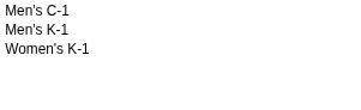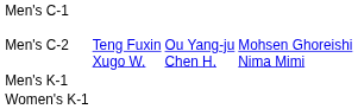 <table>
 <tr>
 <td>Men's C-1</td>
 <td></td>
 <td></td>
 <td></td>
+</tr>
+<tr>
+<td>Men's C-2</td>
+<td><br><a href='#'>Teng Fuxin</a><br><a href='#'>Xugo W.</a></td>
+<td><br><a href='#'>Ou Yang-ju</a><br><a href='#'>Chen H.</a></td>
+<td><br><a href='#'>Mohsen Ghoreishi</a><br><a href='#'>Nima Mimi</a></td>
 </tr>
 <tr>
 <td>Men's K-1</td>
 <td></td>
 <td></td>
 <td></td>
 </tr>
 <tr>
 <td>Women's K-1</td>
 <td></td>
 <td></td>
 <td></td>
 </tr>
 </table>
